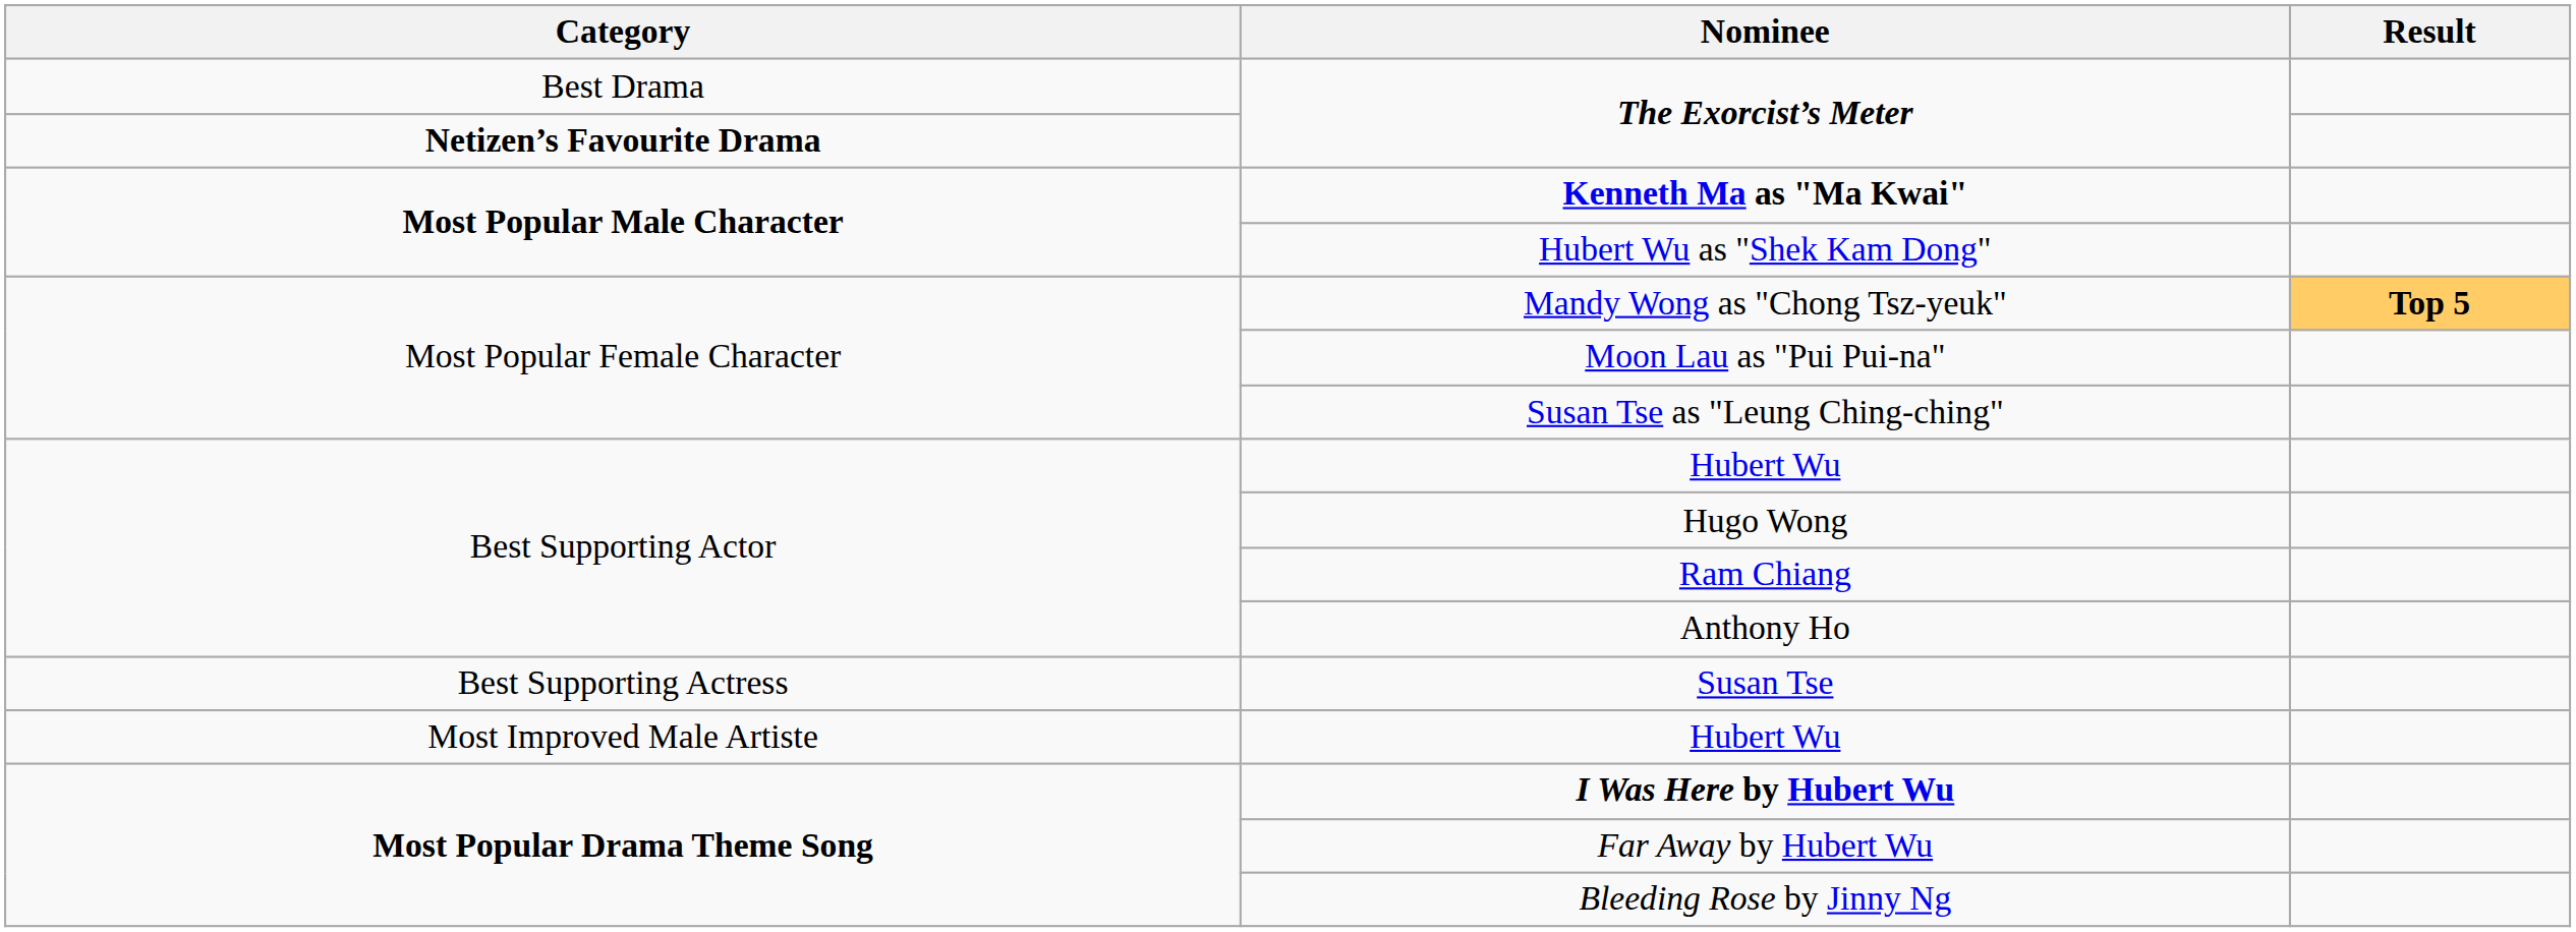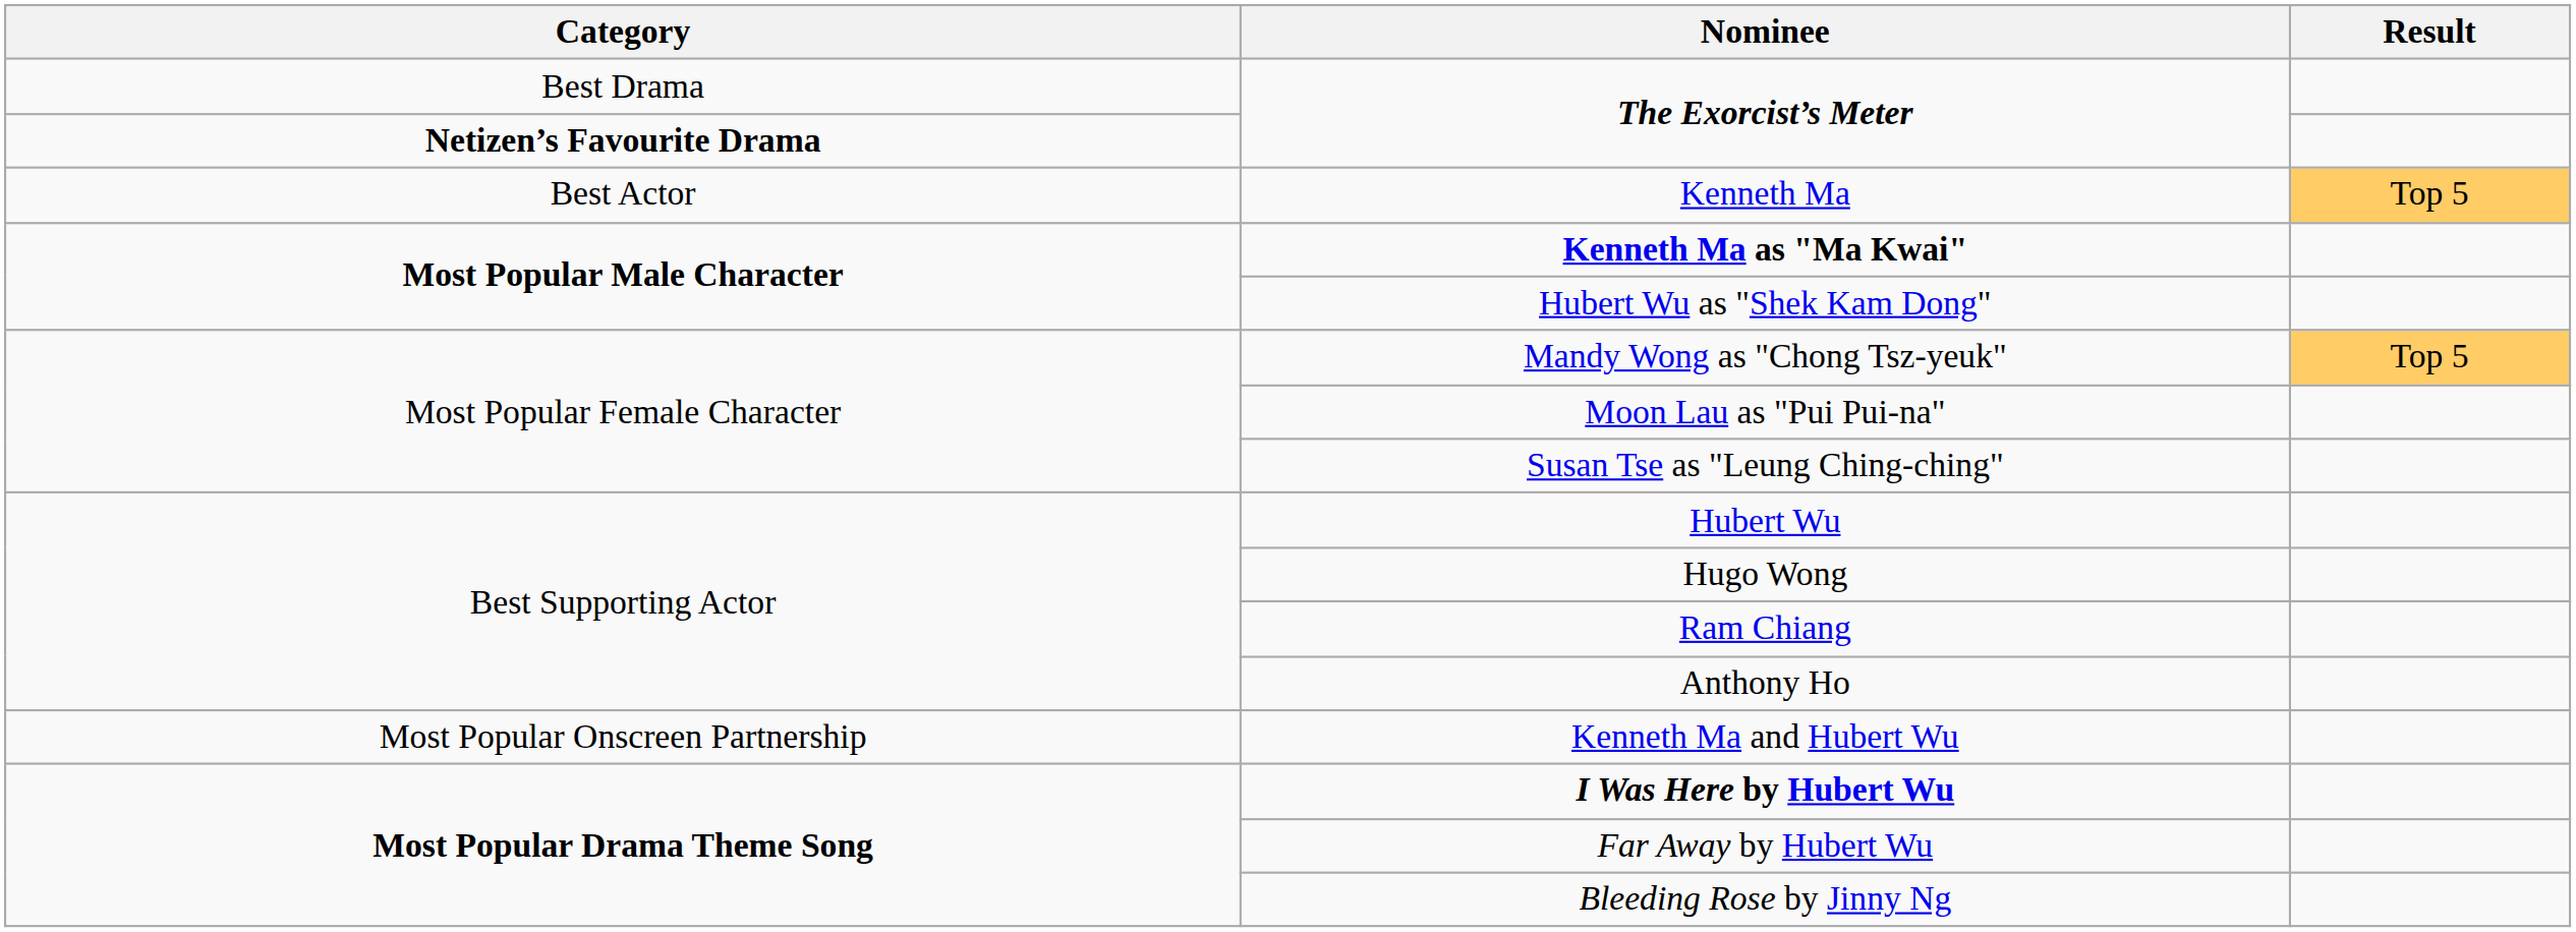 <table class="wikitable" style="width:95%; text-align:center;">
 <tr>
 <th style="width:290px;">Category</th>
 <th style="width:245px;">Nominee</th>
 <th style="width:60px;">Result</th>
 </tr>
 <tr>
 <td>Best Drama</td>
 <td rowspan=2><strong><em>The Exorcist’s Meter</em></strong></td>
 <td></td>
 </tr>
 <tr>
 <td><strong> Netizen’s Favourite Drama </strong></td>
 <td></td>
 </tr>
 <tr>
+<td>Best Actor</td>
+<td><a href='#'>Kenneth Ma</a></td>
+<td style="background-color:#ffcc66; text-align:center;">Top 5</td>
+</tr>
+<tr>
 <td rowspan=2><strong> Most Popular Male Character </strong></td>
 <td><strong><a href='#'>Kenneth Ma</a> as "Ma Kwai"</strong></td>
 <td></td>
 </tr>
 <tr>
 <td><a href='#'>Hubert Wu</a> as "<a href='#'>Shek Kam Dong</a>"</td>
 <td></td>
 </tr>
 <tr>
 <td rowspan=3>Most Popular Female Character</td>
 <td><a href='#'>Mandy Wong</a> as "Chong Tsz-yeuk"</td>
-<td style="background-color:#ffcc66; text-align:center;"><strong>Top 5</strong></td>
+<td style="background-color:#ffcc66; text-align:center;">Top 5</td>
 </tr>
 <tr>
 <td><a href='#'>Moon Lau</a> as "Pui Pui-na"</td>
 <td></td>
 </tr>
 <tr>
 <td><a href='#'>Susan Tse</a> as "Leung Ching-ching"</td>
 <td></td>
 </tr>
 <tr>
 <td rowspan=4>Best Supporting Actor</td>
 <td><a href='#'>Hubert Wu</a></td>
 <td></td>
 </tr>
 <tr>
 <td>Hugo Wong</td>
 <td></td>
 </tr>
 <tr>
 <td><a href='#'>Ram Chiang</a></td>
 <td></td>
 </tr>
 <tr>
 <td>Anthony Ho</td>
 <td></td>
 </tr>
 <tr>
-<td>Best Supporting Actress</td>
-<td><a href='#'>Susan Tse</a></td>
-<td></td>
-</tr>
-<tr>
-<td>Most Improved Male Artiste</td>
-<td><a href='#'>Hubert Wu</a></td>
+<td>Most Popular Onscreen Partnership</td>
+<td><a href='#'>Kenneth Ma</a> and <a href='#'>Hubert Wu</a></td>
 <td></td>
 </tr>
 <tr>
 <td rowspan=3><strong> Most Popular Drama Theme Song </strong></td>
 <td><strong> <em>I Was Here</em> by <a href='#'>Hubert Wu</a> </strong></td>
 <td></td>
 </tr>
 <tr>
 <td><em>Far Away</em> by <a href='#'>Hubert Wu</a></td>
 <td></td>
 </tr>
 <tr>
 <td><em> Bleeding Rose </em> by <a href='#'>Jinny Ng</a></td>
 <td></td>
 </tr>
 </table>
